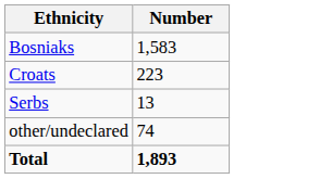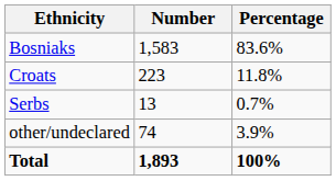 <table class="wikitable">
 <tr>
 <th width="100px">Ethnicity</th>
 <th width="80px">Number</th>
+<th width="80px">Percentage</th>
 </tr>
 <tr>
 <td><a href='#'>Bosniaks</a></td>
 <td>1,583</td>
+<td>83.6%</td>
 </tr>
 <tr>
 <td><a href='#'>Croats</a></td>
 <td>223</td>
+<td>11.8%</td>
 </tr>
 <tr>
 <td><a href='#'>Serbs</a></td>
 <td>13</td>
+<td>0.7%</td>
 </tr>
 <tr>
 <td>other/undeclared</td>
 <td>74</td>
+<td>3.9%</td>
 </tr>
 <tr>
 <td><strong>Total</strong></td>
 <td><strong>1,893</strong></td>
+<td><strong>100%</strong></td>
 </tr>
 </table>
